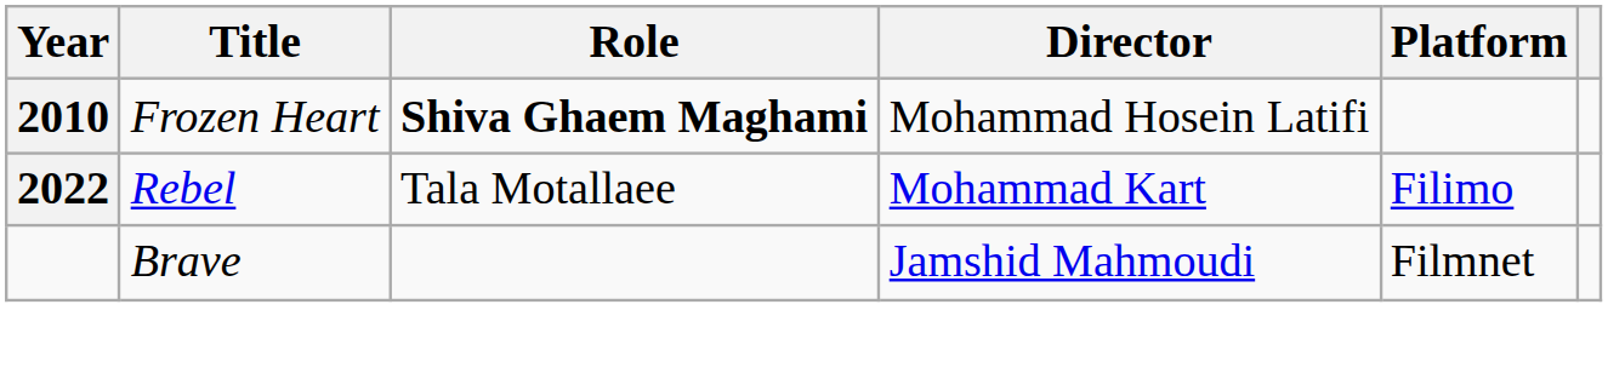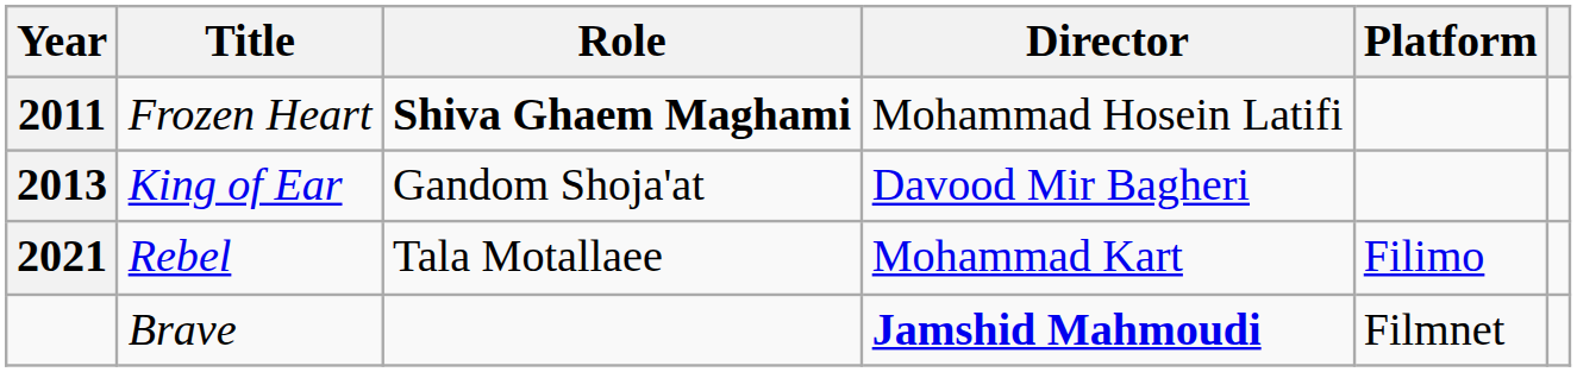 <table class="wikitable plainrowheaders sortable"  style=font-size:100%>
 <tr>
 <th scope="col">Year</th>
 <th scope="col">Title</th>
 <th scope="col">Role</th>
 <th scope="col">Director</th>
 <th scope="col" class="unsortable">Platform</th>
 <th scope="col" class="unsortable"></th>
 </tr>
 <tr>
-<th scope=row>2010</th>
+<th scope=row>2011</th>
 <td><em>Frozen Heart</em></td>
 <td><strong>Shiva Ghaem Maghami</strong></td>
 <td>Mohammad Hosein Latifi</td>
 <td></td>
 <td></td>
 </tr>
 <tr>
-<th scope=row>2022</th>
+<th scope=row>2013</th>
+<td><em><a href='#'>King of Ear</a></em></td>
+<td>Gandom Shoja'at</td>
+<td><a href='#'>Davood Mir Bagheri</a></td>
+<td></td>
+<td></td>
+</tr>
+<tr>
+<th scope=row>2021</th>
 <td><em><a href='#'>Rebel</a></em></td>
 <td>Tala Motallaee</td>
 <td><a href='#'>Mohammad Kart</a></td>
 <td><a href='#'>Filimo</a></td>
 <td></td>
 </tr>
 <tr>
 <td></td>
 <td><em>Brave</em></td>
 <td></td>
-<td><a href='#'>Jamshid Mahmoudi</a></td>
+<td><strong><a href='#'>Jamshid Mahmoudi</a></strong></td>
 <td>Filmnet</td>
 <td></td>
 </tr>
 </table>
